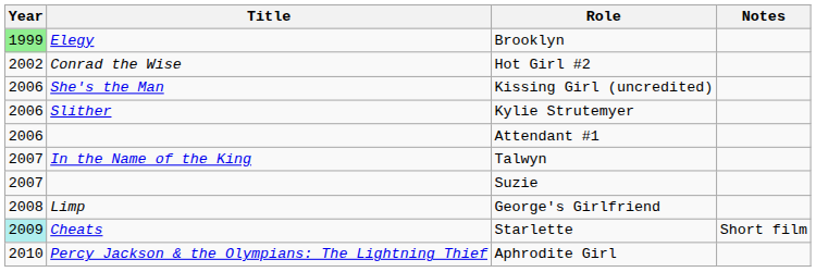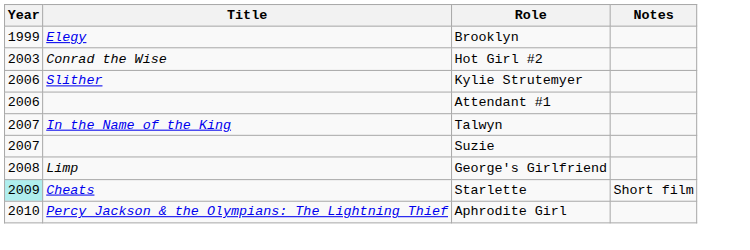 <table class="wikitable sortable">
 <tr>
 <th>Year</th>
 <th>Title</th>
 <th>Role</th>
 <th class="unsortable">Notes</th>
 </tr>
 <tr>
-<td style="background: lightgreen;">1999</td>
+<td>1999</td>
 <td><em><a href='#'>Elegy</a></em></td>
 <td>Brooklyn</td>
 <td></td>
 </tr>
 <tr>
-<td>2002</td>
+<td>2003</td>
 <td><em>Conrad the Wise</em></td>
 <td>Hot Girl #2</td>
-<td></td>
-</tr>
-<tr>
-<td>2006</td>
-<td><em><a href='#'>She's the Man</a></em></td>
-<td>Kissing Girl (uncredited)</td>
 <td></td>
 </tr>
 <tr>
 <td>2006</td>
 <td><em><a href='#'>Slither</a></em></td>
 <td>Kylie Strutemyer</td>
 <td></td>
 </tr>
 <tr>
 <td>2006</td>
 <td><em></em></td>
 <td>Attendant #1</td>
 <td></td>
 </tr>
 <tr>
 <td>2007</td>
 <td><em><a href='#'>In the Name of the King</a></em></td>
 <td>Talwyn</td>
 <td></td>
 </tr>
 <tr>
 <td>2007</td>
 <td><em></em></td>
 <td>Suzie</td>
 <td></td>
 </tr>
 <tr>
 <td>2008</td>
 <td><em>Limp</em></td>
 <td>George's Girlfriend</td>
 <td></td>
 </tr>
 <tr>
 <td style="background: paleturquoise;">2009</td>
 <td><em><a href='#'>Cheats</a></em></td>
 <td>Starlette</td>
 <td>Short film</td>
 </tr>
 <tr>
 <td>2010</td>
 <td><em><a href='#'>Percy Jackson & the Olympians: The Lightning Thief</a></em></td>
 <td>Aphrodite Girl</td>
 <td></td>
 </tr>
 </table>
